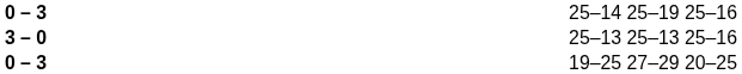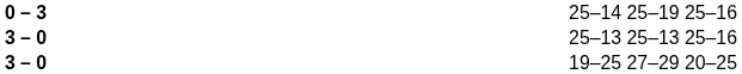 <table width=100% cellspacing=1>
 <tr>
 <th width=20%></th>
 <th width=12%></th>
 <th width=20%></th>
 <th width=33%></th>
 <td></td>
 </tr>
 <tr style=font-size:90%>
 <td align=right><strong></strong></td>
 <td align=center><strong>0 – 3</strong></td>
 <td></td>
 <td>25–14 25–19 25–16</td>
 <td></td>
 </tr>
 <tr style=font-size:90%>
 <td align=right><strong></strong></td>
 <td align=center><strong>3 – 0</strong></td>
 <td></td>
 <td>25–13 25–13 25–16</td>
 <td></td>
 </tr>
 <tr style=font-size:90%>
 <td align=right></td>
-<td align=center><strong>0 – 3</strong></td>
+<td align=center><strong>3 – 0</strong></td>
 <td><strong></strong></td>
 <td>19–25 27–29 20–25</td>
 </tr>
 </table>
